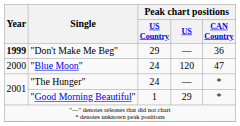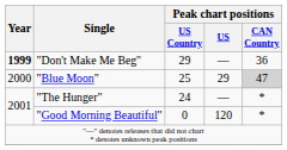 <table class="wikitable" style="text-align:center;">
 <tr>
 <th rowspan="2">Year</th>
 <th rowspan="2">Single</th>
 <th colspan="3">Peak chart positions</th>
 </tr>
 <tr style="font-size:smaller;">
 <th width="45"><a href='#'>US Country</a></th>
 <th width="45"><a href='#'>US</a></th>
 <th width="45"><a href='#'>CAN Country</a></th>
 </tr>
 <tr>
 <td><strong>1999</strong></td>
 <td align="left">"Don't Make Me Beg"</td>
 <td>29</td>
 <td>—</td>
 <td>36</td>
 </tr>
 <tr>
 <td>2000</td>
 <td align="left">"<a href='#'>Blue Moon</a>"</td>
-<td>24</td>
-<td>120</td>
-<td>47</td>
+<td>25</td>
+<td>29</td>
+<td style="background: lightgrey;">47</td>
 </tr>
 <tr>
 <td rowspan="2">2001</td>
 <td align="left">"The Hunger"</td>
 <td>24</td>
 <td>—</td>
 <td>*</td>
 </tr>
 <tr>
 <td align="left">"<a href='#'>Good Morning Beautiful</a>"</td>
-<td>1</td>
-<td>29</td>
+<td>0</td>
+<td>120</td>
 <td>*</td>
 </tr>
 <tr>
 <td colspan="5" style="font-size:8pt">"—" denotes releases that did not chart<br>* denotes unknown peak positions</td>
 </tr>
 <tr>
 </tr>
 </table>
